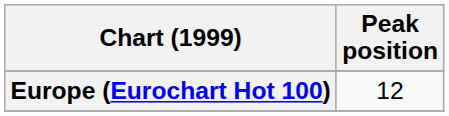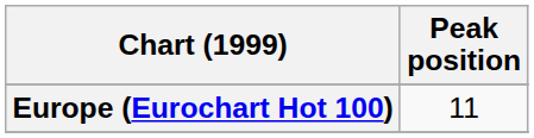 <table class="wikitable sortable plainrowheaders" style="text-align:center">
 <tr>
 <th scope="col">Chart (1999)</th>
 <th scope="col">Peak<br> position</th>
 </tr>
 <tr>
 </tr>
 <tr>
 </tr>
 <tr>
 </tr>
 <tr>
 </tr>
 <tr>
 <th scope="row">Europe (<a href='#'>Eurochart Hot 100</a>)</th>
-<td>12</td>
+<td>11</td>
 </tr>
 <tr>
 </tr>
 <tr>
 </tr>
 <tr>
 </tr>
 <tr>
 </tr>
 <tr>
 </tr>
 <tr>
 </tr>
 <tr>
 </tr>
 <tr>
 </tr>
 <tr>
 </tr>
 <tr>
 </tr>
 <tr>
 </tr>
 <tr>
 </tr>
 </table>
